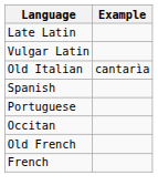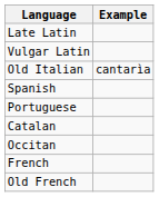 <table class="wikitable">
 <tr>
 <th scope="col">Language</th>
 <th scope="col">Example</th>
 </tr>
 <tr>
 <td>Late Latin</td>
 <td></td>
 </tr>
 <tr>
 <td>Vulgar Latin</td>
 <td></td>
 </tr>
 <tr>
 <td>Old Italian</td>
 <td>cantarìa</td>
 </tr>
 <tr>
 <td>Spanish</td>
 <td></td>
 </tr>
 <tr>
 <td>Portuguese</td>
 <td></td>
 </tr>
 <tr>
+<td>Catalan</td>
+<td></td>
+</tr>
+<tr>
 <td>Occitan</td>
+<td></td>
+</tr>
+<tr>
+<td>French</td>
 <td></td>
 </tr>
 <tr>
 <td>Old French</td>
 <td></td>
 </tr>
-<tr>
-<td>French</td>
-<td></td>
-</tr>
 </table>
